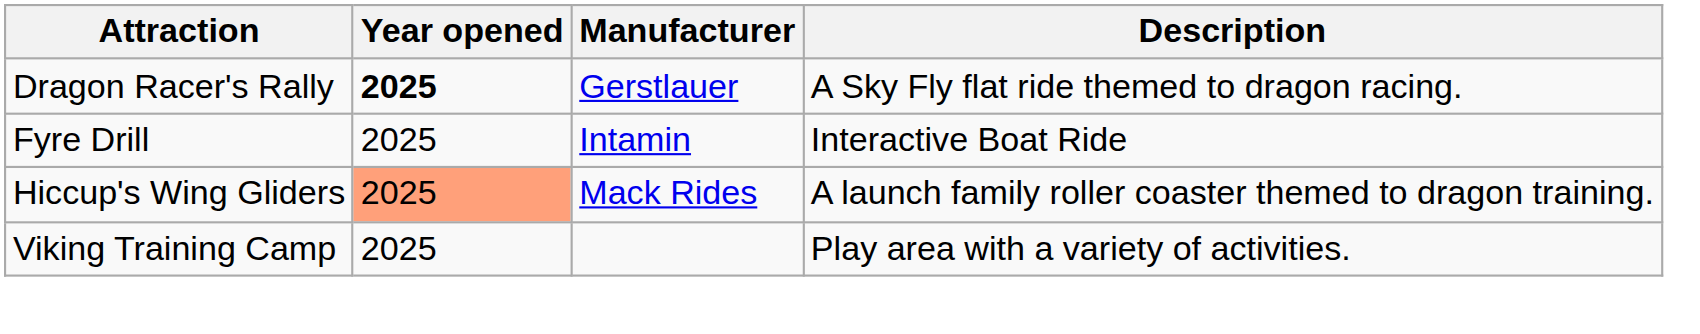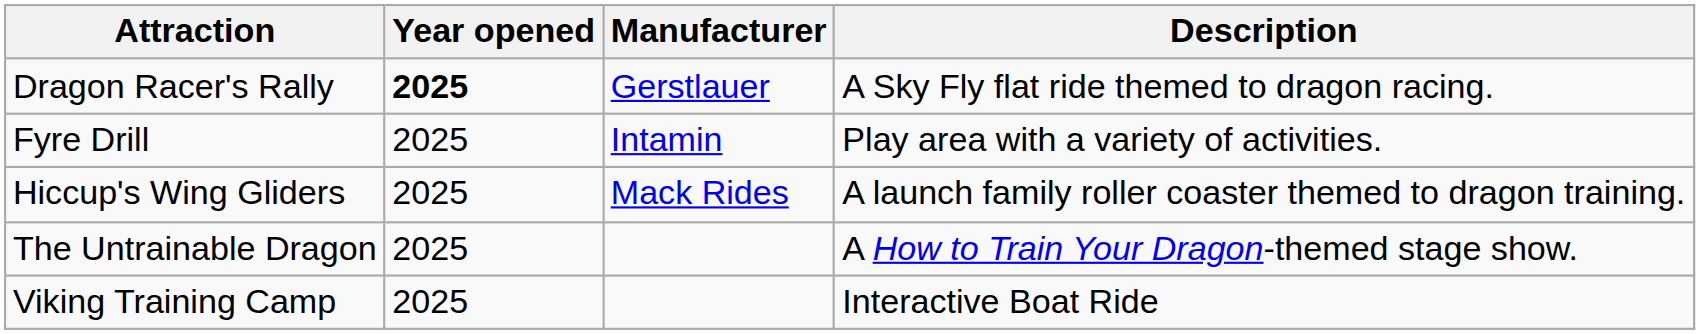 <table class="wikitable">
 <tr>
 <th>Attraction</th>
 <th>Year opened</th>
 <th>Manufacturer</th>
 <th>Description</th>
 </tr>
 <tr>
 <td>Dragon Racer's Rally</td>
 <td><strong>2025</strong></td>
 <td><a href='#'>Gerstlauer</a></td>
 <td>A Sky Fly flat ride themed to dragon racing.</td>
 </tr>
 <tr>
 <td>Fyre Drill</td>
 <td>2025</td>
 <td><a href='#'>Intamin</a></td>
-<td>Interactive Boat Ride</td>
+<td>Play area with a variety of activities.</td>
 </tr>
 <tr>
 <td>Hiccup's Wing Gliders</td>
-<td style="background: lightsalmon;">2025</td>
+<td>2025</td>
 <td><a href='#'>Mack Rides</a></td>
 <td>A launch family roller coaster themed to dragon training.</td>
+</tr>
+<tr>
+<td>The Untrainable Dragon</td>
+<td>2025</td>
+<td></td>
+<td>A <em><a href='#'>How to Train Your Dragon</a></em>-themed stage show.</td>
 </tr>
 <tr>
 <td>Viking Training Camp</td>
 <td>2025</td>
 <td></td>
-<td>Play area with a variety of activities.</td>
+<td>Interactive Boat Ride</td>
 </tr>
 </table>
